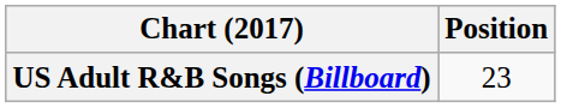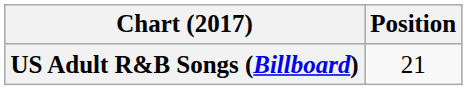 <table class="wikitable sortable plainrowheaders">
 <tr>
 <th scope="col">Chart (2017)</th>
 <th scope="col">Position</th>
 </tr>
 <tr>
 <th scope="row">US Adult R&B Songs (<em><a href='#'>Billboard</a></em>)</th>
-<td align="center">23</td>
+<td align="center">21</td>
 </tr>
 </table>
